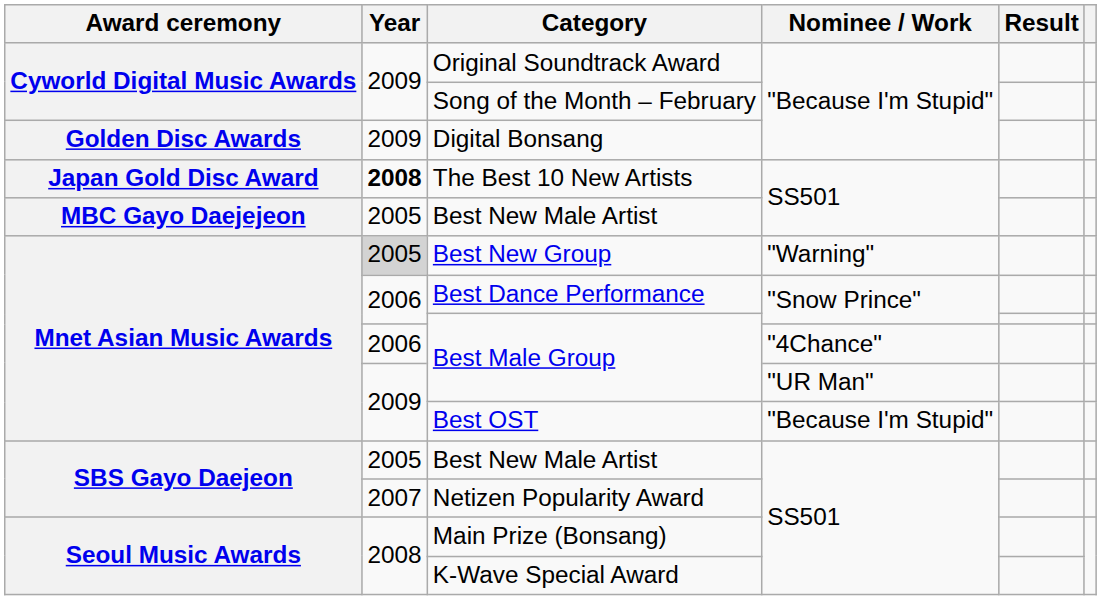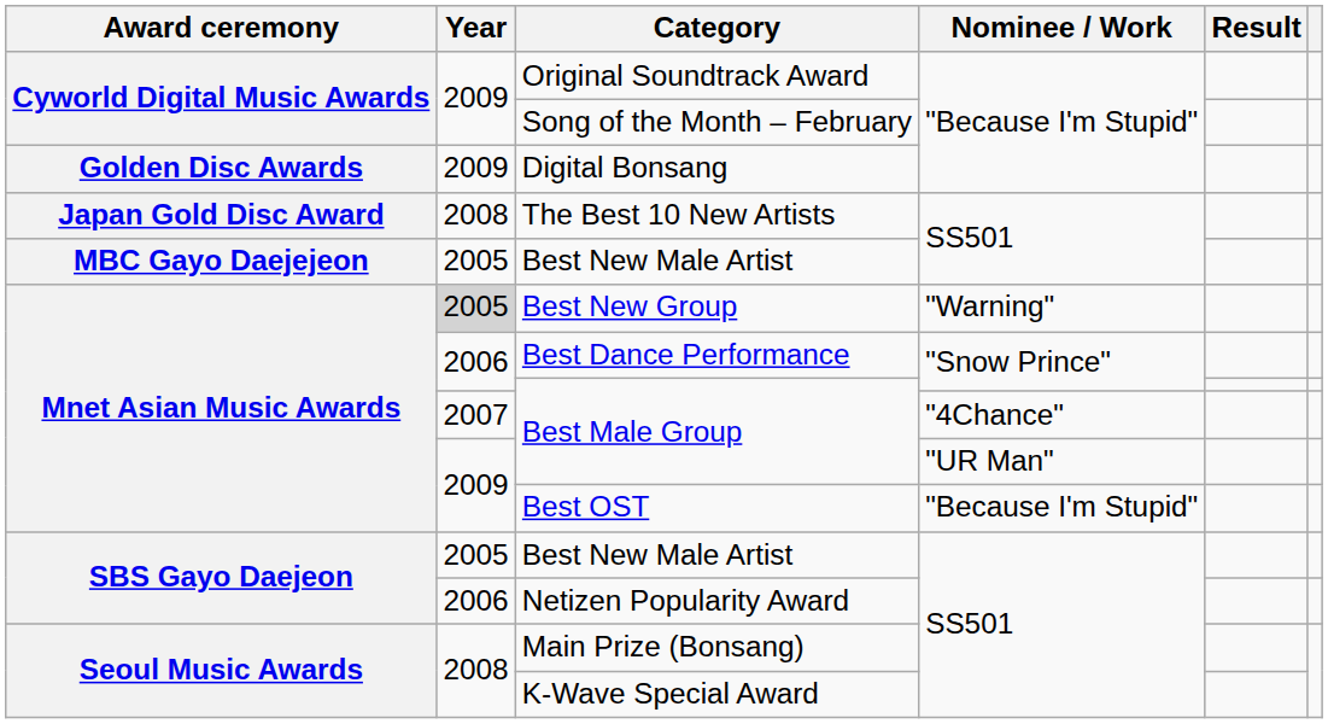 <table class="wikitable sortable plainrowheaders">
 <tr>
 <th scope="col">Award ceremony</th>
 <th scope="col">Year</th>
 <th scope="col">Category</th>
 <th scope="col">Nominee / Work</th>
 <th scope="col">Result</th>
 <th scope="col" class="unsortable"></th>
 </tr>
 <tr>
 <th scope="row" rowspan="2"><a href='#'>Cyworld Digital Music Awards</a></th>
 <td rowspan="2">2009</td>
 <td>Original Soundtrack Award</td>
 <td rowspan="3">"Because I'm Stupid"</td>
 <td></td>
 <td></td>
 </tr>
 <tr>
 <td>Song of the Month – February</td>
 <td></td>
 <td></td>
 </tr>
 <tr>
 <th scope="row"><a href='#'>Golden Disc Awards</a></th>
 <td>2009</td>
 <td>Digital Bonsang</td>
 <td></td>
 <td></td>
 </tr>
 <tr>
 <th scope="row"><a href='#'>Japan Gold Disc Award</a></th>
-<td><strong>2008</strong></td>
+<td>2008</td>
 <td>The Best 10 New Artists</td>
 <td rowspan="2">SS501</td>
 <td></td>
 <td></td>
 </tr>
 <tr>
 <th scope="row"><a href='#'>MBC Gayo Daejejeon</a></th>
 <td>2005</td>
 <td>Best New Male Artist</td>
 <td></td>
 <td></td>
 </tr>
 <tr>
 <th scope="row" rowspan="6"><a href='#'>Mnet Asian Music Awards</a></th>
 <td style="background: lightgrey;">2005</td>
 <td><a href='#'>Best New Group</a></td>
 <td>"Warning"</td>
 <td></td>
 <td></td>
 </tr>
 <tr>
 <td rowspan="2">2006</td>
 <td><a href='#'>Best Dance Performance</a></td>
 <td rowspan="2">"Snow Prince"</td>
 <td></td>
 <td></td>
 </tr>
 <tr>
 <td rowspan="3"><a href='#'>Best Male Group</a></td>
 <td></td>
 <td></td>
 </tr>
 <tr>
-<td>2006</td>
+<td>2007</td>
 <td>"4Chance"</td>
 <td></td>
 <td></td>
 </tr>
 <tr>
 <td rowspan="2">2009</td>
 <td>"UR Man"</td>
 <td></td>
 <td></td>
 </tr>
 <tr>
 <td><a href='#'>Best OST</a></td>
 <td>"Because I'm Stupid"</td>
 <td></td>
 <td></td>
 </tr>
 <tr>
 <th scope="row" rowspan="2"><a href='#'>SBS Gayo Daejeon</a></th>
 <td>2005</td>
 <td>Best New Male Artist</td>
 <td rowspan="4">SS501</td>
 <td></td>
 <td></td>
 </tr>
 <tr>
-<td>2007</td>
+<td>2006</td>
 <td>Netizen Popularity Award</td>
 <td></td>
 <td></td>
 </tr>
 <tr>
 <th scope="row" rowspan="2"><a href='#'>Seoul Music Awards</a></th>
 <td rowspan="2">2008</td>
 <td>Main Prize (Bonsang)</td>
 <td></td>
 <td rowspan="2"></td>
 </tr>
 <tr>
 <td>K-Wave Special Award</td>
 <td></td>
 </tr>
 </table>
